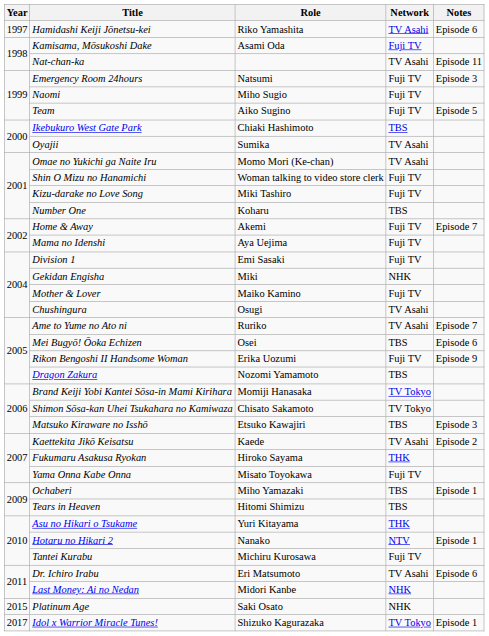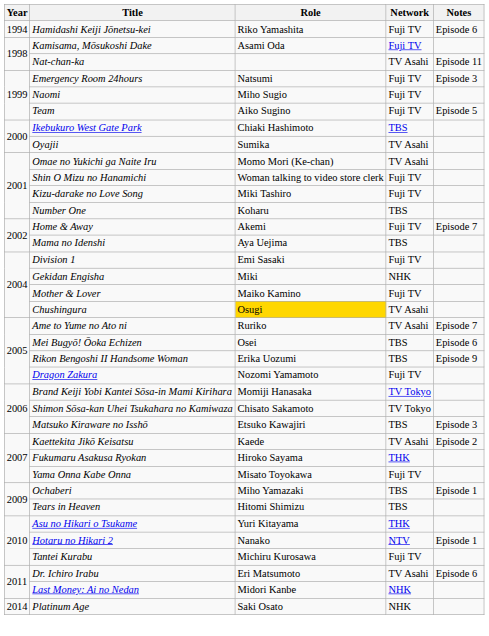 <table class="wikitable">
 <tr>
 <th>Year</th>
 <th>Title</th>
 <th>Role</th>
 <th>Network</th>
 <th>Notes</th>
 </tr>
 <tr>
-<td>1997</td>
+<td>1994</td>
 <td><em>Hamidashi Keiji Jōnetsu-kei</em></td>
 <td>Riko Yamashita</td>
-<td><a href='#'>TV Asahi</a></td>
+<td>Fuji TV</td>
 <td>Episode 6</td>
 </tr>
 <tr>
 <td rowspan="2">1998</td>
 <td><em>Kamisama, Mōsukoshi Dake</em></td>
 <td>Asami Oda</td>
 <td><a href='#'>Fuji TV</a></td>
 <td></td>
 </tr>
 <tr>
 <td><em>Nat-chan-ka</em></td>
 <td></td>
 <td>TV Asahi</td>
 <td>Episode 11</td>
 </tr>
 <tr>
 <td rowspan="3">1999</td>
 <td><em>Emergency Room 24hours</em></td>
 <td>Natsumi</td>
 <td>Fuji TV</td>
 <td>Episode 3</td>
 </tr>
 <tr>
 <td><em>Naomi</em></td>
 <td>Miho Sugio</td>
 <td>Fuji TV</td>
 <td></td>
 </tr>
 <tr>
 <td><em>Team</em></td>
 <td>Aiko Sugino</td>
 <td>Fuji TV</td>
 <td>Episode 5</td>
 </tr>
 <tr>
 <td rowspan="2">2000</td>
 <td><em><a href='#'>Ikebukuro West Gate Park</a></em></td>
 <td>Chiaki Hashimoto</td>
 <td><a href='#'>TBS</a></td>
 <td></td>
 </tr>
 <tr>
 <td><em>Oyajii</em></td>
 <td>Sumika</td>
 <td>TV Asahi</td>
 <td></td>
 </tr>
 <tr>
 <td rowspan="4">2001</td>
 <td><em>Omae no Yukichi ga Naite Iru</em></td>
 <td>Momo Mori (Ke-chan)</td>
 <td>TV Asahi</td>
 <td></td>
 </tr>
 <tr>
 <td><em>Shin O Mizu no Hanamichi</em></td>
 <td>Woman talking to video store clerk</td>
 <td>Fuji TV</td>
 <td></td>
 </tr>
 <tr>
 <td><em>Kizu-darake no Love Song</em></td>
 <td>Miki Tashiro</td>
 <td>Fuji TV</td>
 <td></td>
 </tr>
 <tr>
 <td><em>Number One</em></td>
 <td>Koharu</td>
 <td>TBS</td>
 <td></td>
 </tr>
 <tr>
 <td rowspan="2">2002</td>
 <td><em>Home & Away</em></td>
 <td>Akemi</td>
 <td>Fuji TV</td>
 <td>Episode 7</td>
 </tr>
 <tr>
 <td><em>Mama no Idenshi</em></td>
 <td>Aya Uejima</td>
-<td>Fuji TV</td>
+<td>TBS</td>
 <td></td>
 </tr>
 <tr>
 <td rowspan="4">2004</td>
 <td><em>Division 1</em></td>
 <td>Emi Sasaki</td>
 <td>Fuji TV</td>
 <td></td>
 </tr>
 <tr>
 <td><em>Gekidan Engisha</em></td>
 <td>Miki</td>
 <td>NHK</td>
 <td></td>
 </tr>
 <tr>
 <td><em>Mother & Lover</em></td>
 <td>Maiko Kamino</td>
 <td>Fuji TV</td>
 <td></td>
 </tr>
 <tr>
 <td><em>Chushingura</em></td>
-<td>Osugi</td>
+<td style="background: gold;">Osugi</td>
 <td>TV Asahi</td>
 <td></td>
 </tr>
 <tr>
 <td rowspan="4">2005</td>
 <td><em>Ame to Yume no Ato ni</em></td>
 <td>Ruriko</td>
 <td>TV Asahi</td>
 <td>Episode 7</td>
 </tr>
 <tr>
 <td><em>Mei Bugyō! Ōoka Echizen</em></td>
 <td>Osei</td>
 <td>TBS</td>
 <td>Episode 6</td>
 </tr>
 <tr>
 <td><em>Rikon Bengoshi II Handsome Woman</em></td>
 <td>Erika Uozumi</td>
-<td>Fuji TV</td>
+<td>TBS</td>
 <td>Episode 9</td>
 </tr>
 <tr>
 <td><em><a href='#'>Dragon Zakura</a></em></td>
 <td>Nozomi Yamamoto</td>
-<td>TBS</td>
+<td>Fuji TV</td>
 <td></td>
 </tr>
 <tr>
 <td rowspan="3">2006</td>
 <td><em>Brand Keiji Yobi Kantei Sōsa-in Mami Kirihara</em></td>
 <td>Momiji Hanasaka</td>
 <td><a href='#'>TV Tokyo</a></td>
 <td></td>
 </tr>
 <tr>
 <td><em>Shimon Sōsa-kan Uhei Tsukahara no Kamiwaza</em></td>
 <td>Chisato Sakamoto</td>
 <td>TV Tokyo</td>
 <td></td>
 </tr>
 <tr>
 <td><em>Matsuko Kiraware no Isshō</em></td>
 <td>Etsuko Kawajiri</td>
 <td>TBS</td>
 <td>Episode 3</td>
 </tr>
 <tr>
 <td rowspan="3">2007</td>
 <td><em>Kaettekita Jikō Keisatsu</em></td>
 <td>Kaede</td>
 <td>TV Asahi</td>
 <td>Episode 2</td>
 </tr>
 <tr>
 <td><em>Fukumaru Asakusa Ryokan</em></td>
 <td>Hiroko Sayama</td>
 <td><a href='#'>THK</a></td>
 <td></td>
 </tr>
 <tr>
 <td><em>Yama Onna Kabe Onna</em></td>
 <td>Misato Toyokawa</td>
 <td>Fuji TV</td>
 <td></td>
 </tr>
 <tr>
 <td rowspan="2">2009</td>
 <td><em>Ochaberi</em></td>
 <td>Miho Yamazaki</td>
 <td>TBS</td>
 <td>Episode 1</td>
 </tr>
 <tr>
 <td><em>Tears in Heaven</em></td>
 <td>Hitomi Shimizu</td>
 <td>TBS</td>
 <td></td>
 </tr>
 <tr>
 <td rowspan="3">2010</td>
 <td><em><a href='#'>Asu no Hikari o Tsukame</a></em></td>
 <td>Yuri Kitayama</td>
 <td><a href='#'>THK</a></td>
 <td></td>
 </tr>
 <tr>
 <td><em><a href='#'>Hotaru no Hikari 2</a></em></td>
 <td>Nanako</td>
 <td><a href='#'>NTV</a></td>
 <td>Episode 1</td>
 </tr>
 <tr>
 <td><em>Tantei Kurabu</em></td>
 <td>Michiru Kurosawa</td>
 <td>Fuji TV</td>
 <td></td>
 </tr>
 <tr>
 <td rowspan="2">2011</td>
 <td><em>Dr. Ichiro Irabu</em></td>
 <td>Eri Matsumoto</td>
 <td>TV Asahi</td>
 <td>Episode 6</td>
 </tr>
 <tr>
 <td><em><a href='#'>Last Money: Ai no Nedan</a></em></td>
 <td>Midori Kanbe</td>
 <td><a href='#'>NHK</a></td>
 <td></td>
 </tr>
 <tr>
-<td>2015</td>
+<td>2014</td>
 <td><em>Platinum Age</em></td>
 <td>Saki Osato</td>
 <td>NHK</td>
 <td></td>
 </tr>
-<tr>
-<td>2017</td>
-<td><em><a href='#'>Idol x Warrior Miracle Tunes!</a></em></td>
-<td>Shizuko Kagurazaka</td>
-<td><a href='#'>TV Tokyo</a></td>
-<td>Episode 1</td>
-</tr>
 </table>
